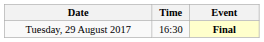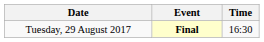 <table class = "wikitable" style="text-align:center;">
 <tr>
 <th width="220">Date</th>
+<th width="100">Event</th>
 <th width="50">Time</th>
-<th width="100">Event</th>
 </tr>
 <tr>
 <td>Tuesday, 29 August 2017</td>
+<td bgcolor="ffffcc"><strong>Final</strong></td>
 <td>16:30</td>
-<td bgcolor="ffffcc"><strong>Final</strong></td>
 </tr>
 </table>
